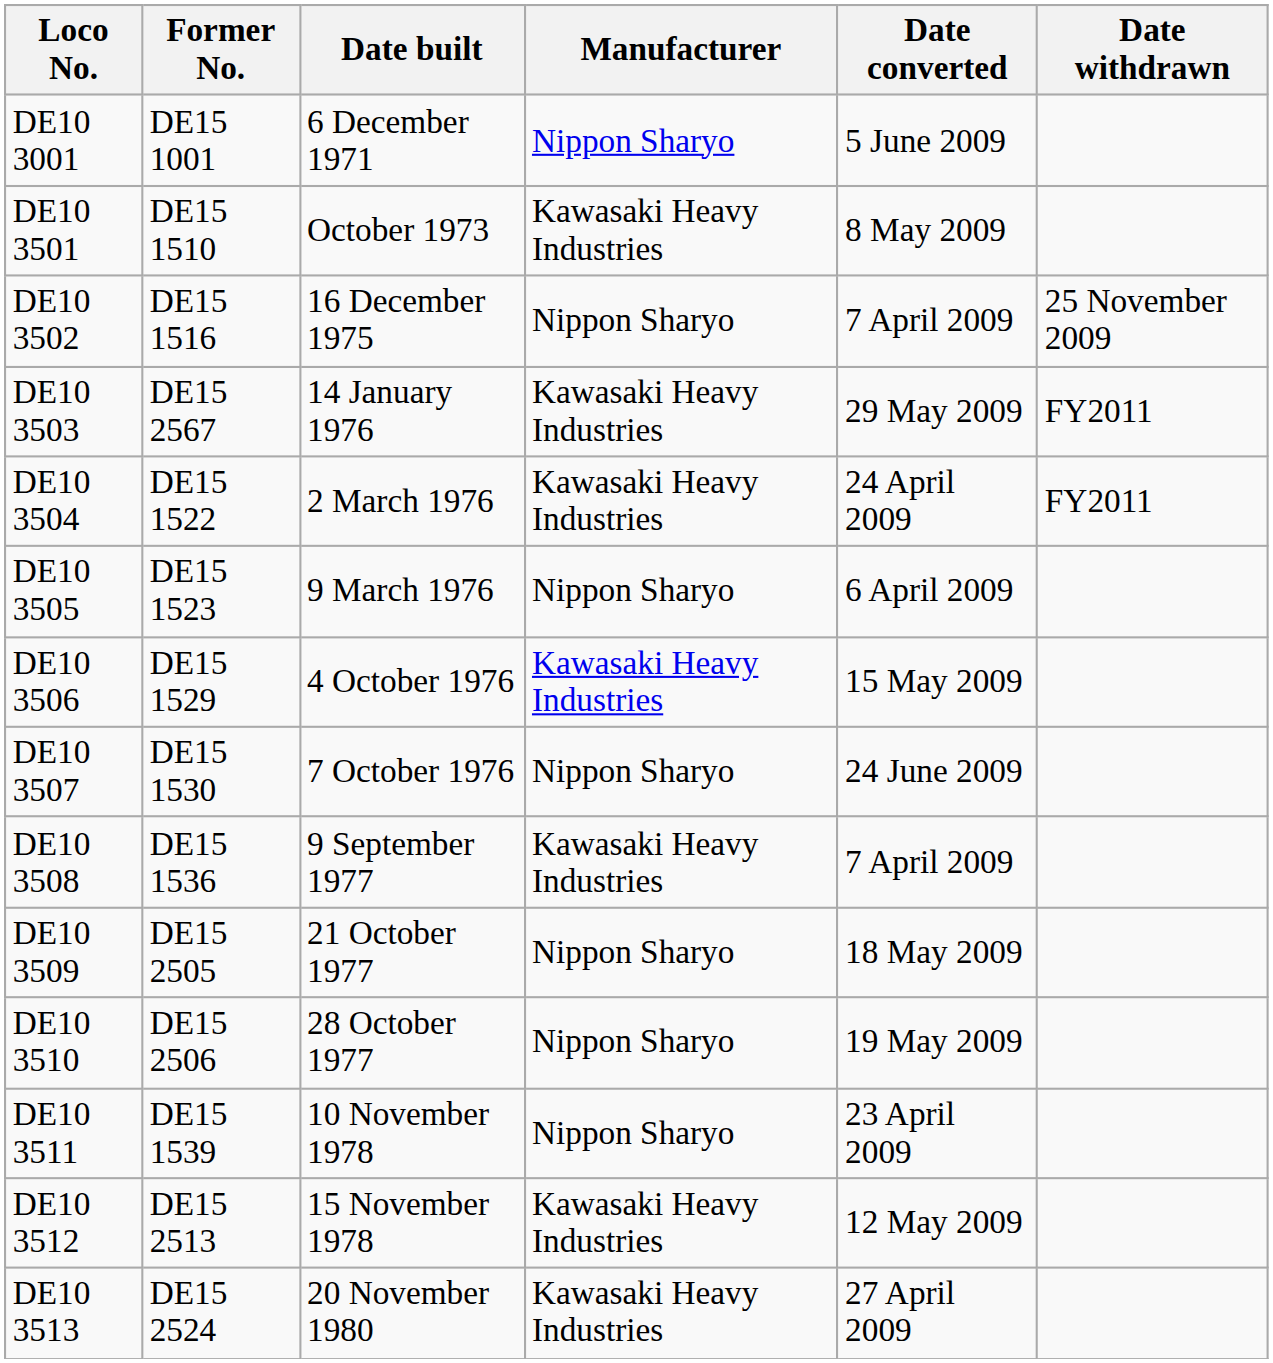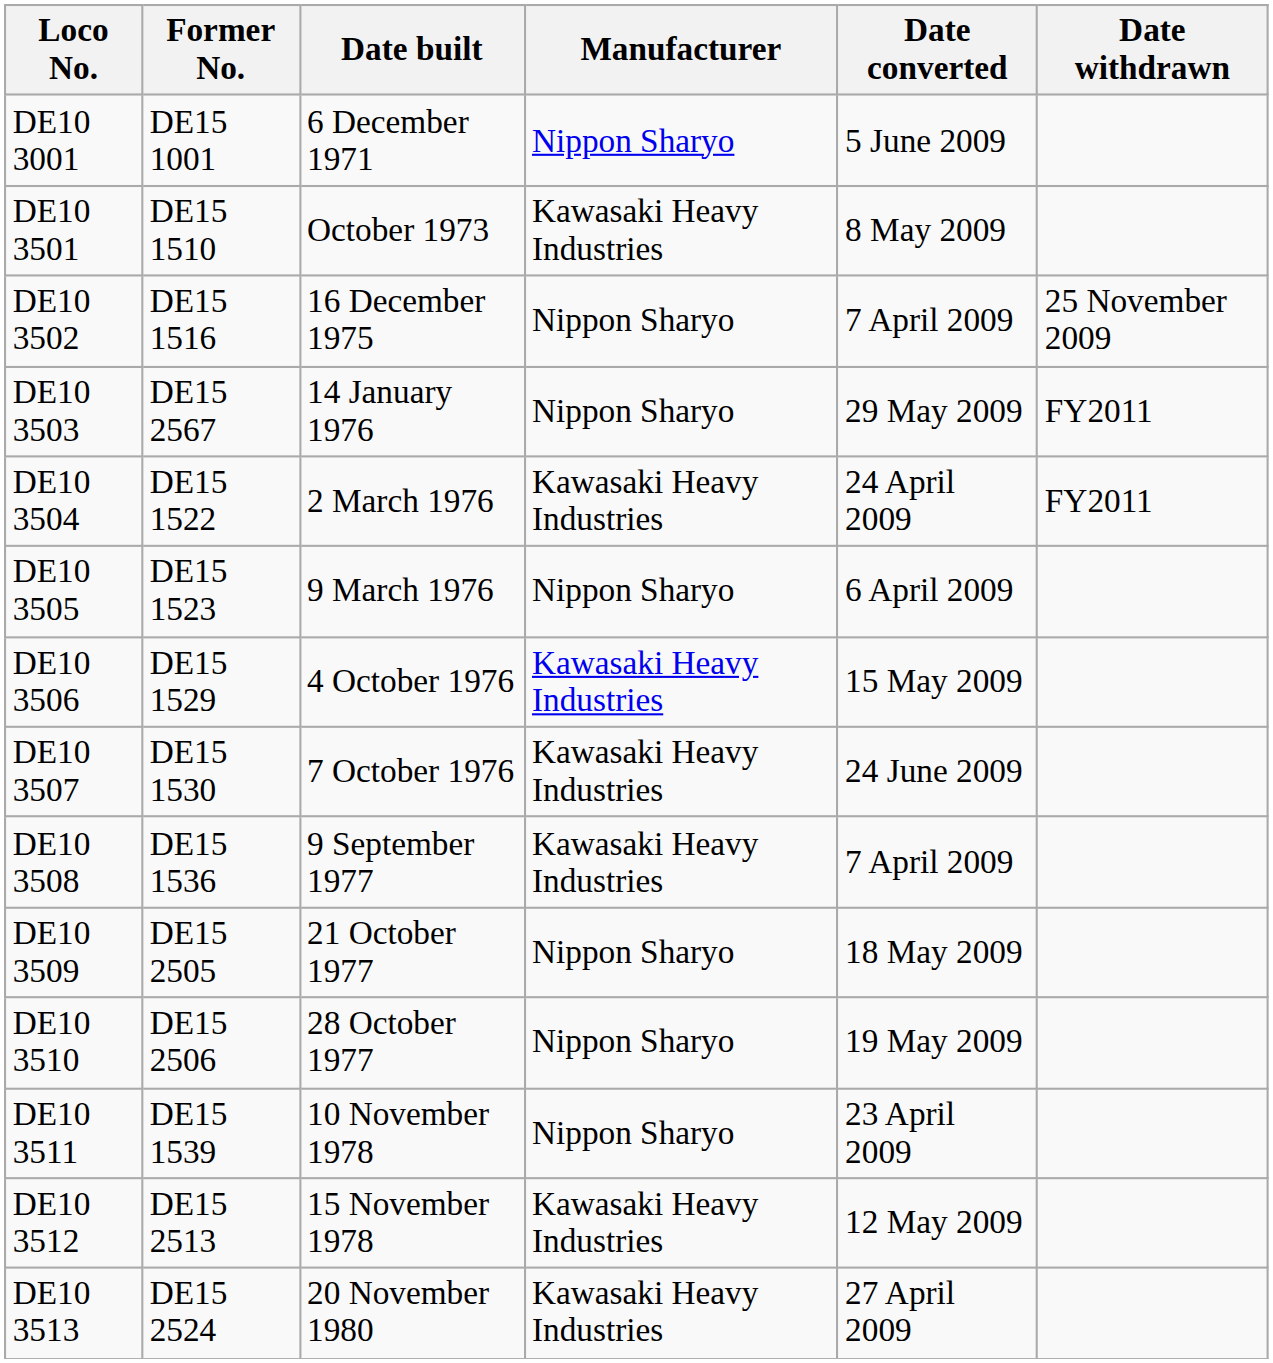 <table class="wikitable">
 <tr>
 <th>Loco No.</th>
 <th>Former No.</th>
 <th>Date built</th>
 <th>Manufacturer</th>
 <th>Date converted</th>
 <th>Date withdrawn</th>
 </tr>
 <tr>
 <td>DE10 3001</td>
 <td>DE15 1001</td>
 <td>6 December 1971</td>
 <td><a href='#'>Nippon Sharyo</a></td>
 <td>5 June 2009</td>
 <td></td>
 </tr>
 <tr>
 <td>DE10 3501</td>
 <td>DE15 1510</td>
 <td>October 1973</td>
 <td>Kawasaki Heavy Industries</td>
 <td>8 May 2009</td>
 <td></td>
 </tr>
 <tr>
 <td>DE10 3502</td>
 <td>DE15 1516</td>
 <td>16 December 1975</td>
 <td>Nippon Sharyo</td>
 <td>7 April 2009</td>
 <td>25 November 2009</td>
 </tr>
 <tr>
 <td>DE10 3503</td>
 <td>DE15 2567</td>
 <td>14 January 1976</td>
-<td>Kawasaki Heavy Industries</td>
+<td>Nippon Sharyo</td>
 <td>29 May 2009</td>
 <td>FY2011</td>
 </tr>
 <tr>
 <td>DE10 3504</td>
 <td>DE15 1522</td>
 <td>2 March 1976</td>
 <td>Kawasaki Heavy Industries</td>
 <td>24 April 2009</td>
 <td>FY2011</td>
 </tr>
 <tr>
 <td>DE10 3505</td>
 <td>DE15 1523</td>
 <td>9 March 1976</td>
 <td>Nippon Sharyo</td>
 <td>6 April 2009</td>
 <td></td>
 </tr>
 <tr>
 <td>DE10 3506</td>
 <td>DE15 1529</td>
 <td>4 October 1976</td>
 <td><a href='#'>Kawasaki Heavy Industries</a></td>
 <td>15 May 2009</td>
 <td></td>
 </tr>
 <tr>
 <td>DE10 3507</td>
 <td>DE15 1530</td>
 <td>7 October 1976</td>
-<td>Nippon Sharyo</td>
+<td>Kawasaki Heavy Industries</td>
 <td>24 June 2009</td>
 <td></td>
 </tr>
 <tr>
 <td>DE10 3508</td>
 <td>DE15 1536</td>
 <td>9 September 1977</td>
 <td>Kawasaki Heavy Industries</td>
 <td>7 April 2009</td>
 <td></td>
 </tr>
 <tr>
 <td>DE10 3509</td>
 <td>DE15 2505</td>
 <td>21 October 1977</td>
 <td>Nippon Sharyo</td>
 <td>18 May 2009</td>
 <td></td>
 </tr>
 <tr>
 <td>DE10 3510</td>
 <td>DE15 2506</td>
 <td>28 October 1977</td>
 <td>Nippon Sharyo</td>
 <td>19 May 2009</td>
 <td></td>
 </tr>
 <tr>
 <td>DE10 3511</td>
 <td>DE15 1539</td>
 <td>10 November 1978</td>
 <td>Nippon Sharyo</td>
 <td>23 April 2009</td>
 <td></td>
 </tr>
 <tr>
 <td>DE10 3512</td>
 <td>DE15 2513</td>
 <td>15 November 1978</td>
 <td>Kawasaki Heavy Industries</td>
 <td>12 May 2009</td>
 <td></td>
 </tr>
 <tr>
 <td>DE10 3513</td>
 <td>DE15 2524</td>
 <td>20 November 1980</td>
 <td>Kawasaki Heavy Industries</td>
 <td>27 April 2009</td>
 <td></td>
 </tr>
 </table>
